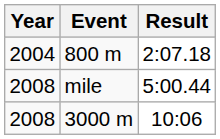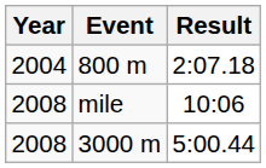 <table class="wikitable" style="font-size:95%;">
 <tr>
 <th>Year</th>
 <th>Event</th>
 <th>Result</th>
 </tr>
 <tr>
 <td rowspan=1 valign="top">2004</td>
 <td>800 m</td>
 <td bgcolor="white" align="center">2:07.18</td>
 </tr>
 <tr>
 <td rowspan=1 valign="top">2008</td>
 <td>mile</td>
-<td bgcolor="white" align="center">5:00.44</td>
+<td bgcolor="white" align="center">10:06</td>
 </tr>
 <tr>
 <td rowspan=1 valign="top">2008</td>
 <td>3000 m</td>
-<td bgcolor="white" align="center">10:06</td>
+<td bgcolor="white" align="center">5:00.44</td>
 </tr>
 </table>
